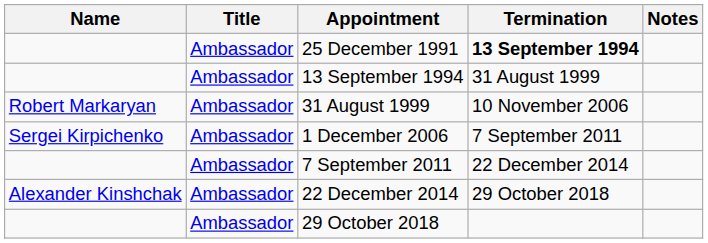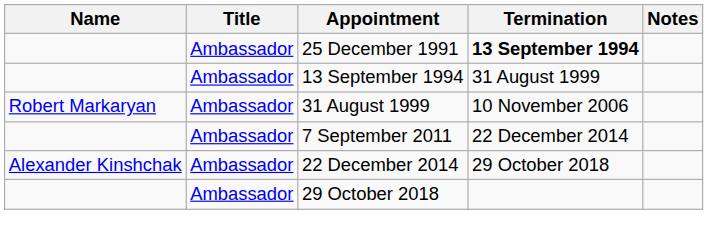 <table class="wikitable">
 <tr valign="middle">
 <th>Name</th>
 <th>Title</th>
 <th>Appointment</th>
 <th>Termination</th>
 <th>Notes</th>
 </tr>
 <tr>
 <td></td>
 <td><a href='#'>Ambassador</a></td>
 <td>25 December 1991</td>
 <td><strong>13 September 1994</strong></td>
 <td></td>
 </tr>
 <tr>
 <td></td>
 <td><a href='#'>Ambassador</a></td>
 <td>13 September 1994</td>
 <td>31 August 1999</td>
 <td></td>
 </tr>
 <tr>
 <td><a href='#'>Robert Markaryan</a></td>
 <td><a href='#'>Ambassador</a></td>
 <td>31 August 1999</td>
 <td>10 November 2006</td>
 <td></td>
 </tr>
 <tr>
-<td><a href='#'>Sergei Kirpichenko</a></td>
-<td><a href='#'>Ambassador</a></td>
-<td>1 December 2006</td>
-<td>7 September 2011</td>
-<td></td>
-</tr>
-<tr>
 <td></td>
 <td><a href='#'>Ambassador</a></td>
 <td>7 September 2011</td>
 <td>22 December 2014</td>
 <td></td>
 </tr>
 <tr>
 <td><a href='#'>Alexander Kinshchak</a></td>
 <td><a href='#'>Ambassador</a></td>
 <td>22 December 2014</td>
 <td>29 October 2018</td>
 <td></td>
 </tr>
 <tr>
 <td></td>
 <td><a href='#'>Ambassador</a></td>
 <td>29 October 2018</td>
 <td></td>
 <td></td>
 </tr>
 </table>
